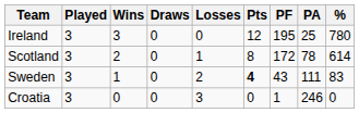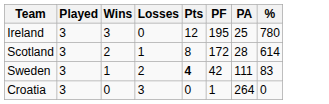 <table class="wikitable">
 <tr>
 <th>Team</th>
 <th>Played</th>
 <th>Wins</th>
-<th>Draws</th>
 <th>Losses</th>
 <th>Pts</th>
 <th>PF</th>
 <th>PA</th>
 <th>%</th>
 </tr>
 <tr>
 <td>Ireland</td>
 <td>3</td>
 <td>3</td>
 <td>0</td>
-<td>0</td>
 <td>12</td>
 <td>195</td>
 <td>25</td>
 <td>780</td>
 </tr>
 <tr>
 <td>Scotland</td>
 <td>3</td>
 <td>2</td>
-<td>0</td>
 <td>1</td>
 <td>8</td>
 <td>172</td>
-<td>78</td>
+<td>28</td>
 <td>614</td>
 </tr>
 <tr>
 <td>Sweden</td>
 <td>3</td>
 <td>1</td>
-<td>0</td>
 <td>2</td>
 <td><strong>4</strong></td>
-<td>43</td>
+<td>42</td>
 <td>111</td>
 <td>83</td>
 </tr>
 <tr>
 <td>Croatia</td>
 <td>3</td>
 <td>0</td>
-<td>0</td>
 <td>3</td>
 <td>0</td>
 <td>1</td>
-<td>246</td>
+<td>264</td>
 <td>0</td>
 </tr>
 </table>
